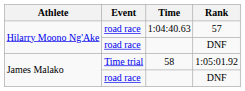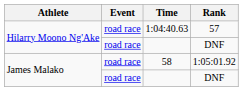 <table class="wikitable" style="font-size:90%">
 <tr>
 <th>Athlete</th>
 <th>Event</th>
 <th>Time</th>
 <th>Rank</th>
 </tr>
 <tr align=center>
 <td align=left rowspan=2><a href='#'>Hilarry Moono Ng'Ake</a></td>
 <td align=left><a href='#'>road race</a></td>
 <td>1:04:40.63</td>
 <td>57</td>
 </tr>
 <tr align=center>
 <td align=left><a href='#'>road race</a></td>
 <td></td>
 <td>DNF</td>
 </tr>
 <tr align=center>
 <td align=left rowspan=2>James Malako</td>
-<td align=left><a href='#'>Time trial</a></td>
+<td align=left><a href='#'>road race</a></td>
 <td>58</td>
 <td>1:05:01.92</td>
 </tr>
 <tr align=center>
 <td align=left><a href='#'>road race</a></td>
 <td></td>
 <td>DNF</td>
 </tr>
 </table>
